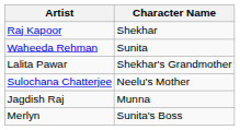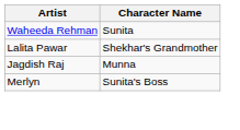 <table class="wikitable sortable">
 <tr>
 <th>Artist</th>
 <th>Character Name</th>
-</tr>
-<tr>
-<td><a href='#'>Raj Kapoor</a></td>
-<td>Shekhar</td>
 </tr>
 <tr>
 <td><a href='#'>Waheeda Rehman</a></td>
 <td>Sunita</td>
 </tr>
 <tr>
 <td>Lalita Pawar</td>
 <td>Shekhar's Grandmother</td>
 </tr>
 <tr>
-<td><a href='#'>Sulochana Chatterjee</a></td>
-<td>Neelu's Mother</td>
-</tr>
-<tr>
 <td>Jagdish Raj</td>
 <td>Munna</td>
 </tr>
 <tr>
 <td>Merlyn</td>
 <td>Sunita's Boss</td>
 </tr>
 </table>
